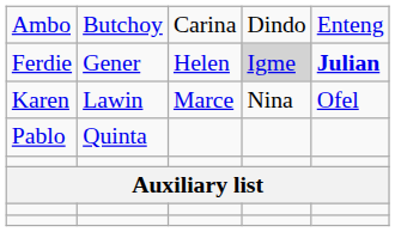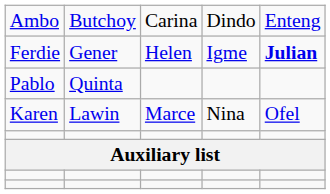 <table class="wikitable" style="float:right;">
 <tr>
 <td><a href='#'>Ambo</a></td>
 <td><a href='#'>Butchoy</a></td>
 <td>Carina</td>
 <td>Dindo</td>
 <td><a href='#'>Enteng</a></td>
 </tr>
 <tr>
 <td><a href='#'>Ferdie</a></td>
 <td><a href='#'>Gener</a></td>
 <td><a href='#'>Helen</a></td>
-<td style="background: lightgrey;"><a href='#'>Igme</a></td>
+<td><a href='#'>Igme</a></td>
 <td><strong><a href='#'>Julian</a></strong></td>
+</tr>
+<tr>
+<td><a href='#'>Pablo</a></td>
+<td><a href='#'>Quinta</a></td>
+<td></td>
+<td></td>
+<td></td>
 </tr>
 <tr>
 <td><a href='#'>Karen</a></td>
 <td><a href='#'>Lawin</a></td>
 <td><a href='#'>Marce</a></td>
 <td>Nina</td>
 <td><a href='#'>Ofel</a></td>
-</tr>
-<tr>
-<td><a href='#'>Pablo</a></td>
-<td><a href='#'>Quinta</a></td>
-<td></td>
-<td></td>
-<td></td>
 </tr>
 <tr>
 <td></td>
 <td></td>
 <td></td>
 <td></td>
 <td></td>
 </tr>
 <tr>
 <th colspan=5>Auxiliary list</th>
 </tr>
 <tr>
 <td></td>
 <td></td>
 <td></td>
 <td></td>
 <td></td>
 </tr>
 <tr>
 <td></td>
 <td></td>
 <td></td>
 <td></td>
 <td></td>
 </tr>
 </table>
